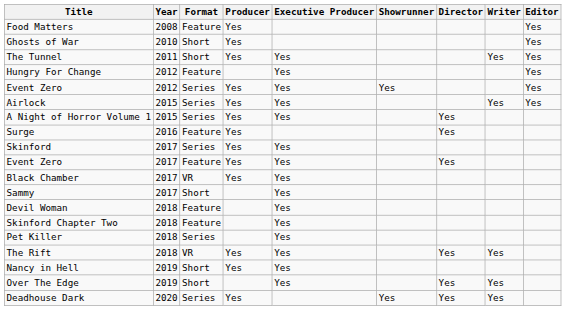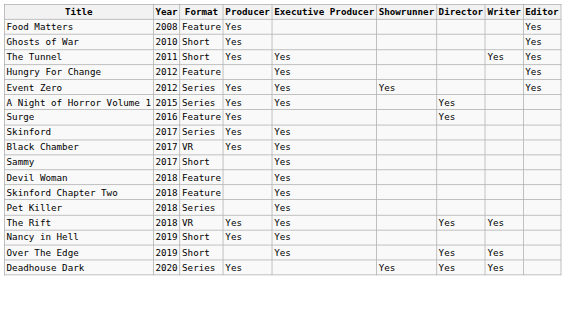 <table class="wikitable sortable">
 <tr>
 <th>Title</th>
 <th>Year</th>
 <th>Format</th>
 <th>Producer</th>
 <th>Executive Producer</th>
 <th>Showrunner</th>
 <th>Director</th>
 <th>Writer</th>
 <th>Editor</th>
 </tr>
 <tr>
 <td>Food Matters</td>
 <td>2008</td>
 <td>Feature</td>
 <td>Yes</td>
 <td></td>
 <td></td>
 <td></td>
 <td></td>
 <td>Yes</td>
 </tr>
 <tr>
 <td>Ghosts of War</td>
 <td>2010</td>
 <td>Short</td>
 <td>Yes</td>
 <td></td>
 <td></td>
 <td></td>
 <td></td>
 <td>Yes</td>
 </tr>
 <tr>
 <td>The Tunnel</td>
 <td>2011</td>
 <td>Short</td>
 <td>Yes</td>
 <td>Yes</td>
 <td></td>
 <td></td>
 <td>Yes</td>
 <td>Yes</td>
 </tr>
 <tr>
 <td>Hungry For Change</td>
 <td>2012</td>
 <td>Feature</td>
 <td></td>
 <td>Yes</td>
 <td></td>
 <td></td>
 <td></td>
 <td>Yes</td>
 </tr>
 <tr>
 <td>Event Zero</td>
 <td>2012</td>
 <td>Series</td>
 <td>Yes</td>
 <td>Yes</td>
 <td>Yes</td>
 <td></td>
 <td></td>
 <td>Yes</td>
 </tr>
 <tr>
-<td>Airlock</td>
-<td>2015</td>
-<td>Series</td>
-<td>Yes</td>
-<td>Yes</td>
-<td></td>
-<td></td>
-<td>Yes</td>
-<td>Yes</td>
-</tr>
-<tr>
 <td>A Night of Horror Volume 1</td>
 <td>2015</td>
 <td>Series</td>
 <td>Yes</td>
 <td>Yes</td>
 <td></td>
 <td>Yes</td>
 <td></td>
 <td></td>
 </tr>
 <tr>
 <td>Surge</td>
 <td>2016</td>
 <td>Feature</td>
 <td>Yes</td>
 <td></td>
 <td></td>
 <td>Yes</td>
 <td></td>
 <td></td>
 </tr>
 <tr>
 <td>Skinford</td>
 <td>2017</td>
 <td>Series</td>
 <td>Yes</td>
 <td>Yes</td>
 <td></td>
 <td></td>
-<td></td>
-<td></td>
-</tr>
-<tr>
-<td>Event Zero</td>
-<td>2017</td>
-<td>Feature</td>
-<td>Yes</td>
-<td>Yes</td>
-<td></td>
-<td>Yes</td>
 <td></td>
 <td></td>
 </tr>
 <tr>
 <td>Black Chamber</td>
 <td>2017</td>
 <td>VR</td>
 <td>Yes</td>
 <td>Yes</td>
 <td></td>
 <td></td>
 <td></td>
 <td></td>
 </tr>
 <tr>
 <td>Sammy</td>
 <td>2017</td>
 <td>Short</td>
 <td></td>
 <td>Yes</td>
 <td></td>
 <td></td>
 <td></td>
 <td></td>
 </tr>
 <tr>
 <td>Devil Woman</td>
 <td>2018</td>
 <td>Feature</td>
 <td></td>
 <td>Yes</td>
 <td></td>
 <td></td>
 <td></td>
 <td></td>
 </tr>
 <tr>
 <td>Skinford Chapter Two</td>
 <td>2018</td>
 <td>Feature</td>
 <td></td>
 <td>Yes</td>
 <td></td>
 <td></td>
 <td></td>
 <td></td>
 </tr>
 <tr>
 <td>Pet Killer</td>
 <td>2018</td>
 <td>Series</td>
 <td></td>
 <td>Yes</td>
 <td></td>
 <td></td>
 <td></td>
 <td></td>
 </tr>
 <tr>
 <td>The Rift</td>
 <td>2018</td>
 <td>VR</td>
 <td>Yes</td>
 <td>Yes</td>
 <td></td>
 <td>Yes</td>
 <td>Yes</td>
 <td></td>
 </tr>
 <tr>
 <td>Nancy in Hell</td>
 <td>2019</td>
 <td>Short</td>
 <td>Yes</td>
 <td>Yes</td>
 <td></td>
 <td></td>
 <td></td>
 <td></td>
 </tr>
 <tr>
 <td>Over The Edge</td>
 <td>2019</td>
 <td>Short</td>
 <td></td>
 <td>Yes</td>
 <td></td>
 <td>Yes</td>
 <td>Yes</td>
 <td></td>
 </tr>
 <tr>
 <td>Deadhouse Dark</td>
 <td>2020</td>
 <td>Series</td>
 <td>Yes</td>
 <td></td>
 <td>Yes</td>
 <td>Yes</td>
 <td>Yes</td>
 <td></td>
 </tr>
 </table>
